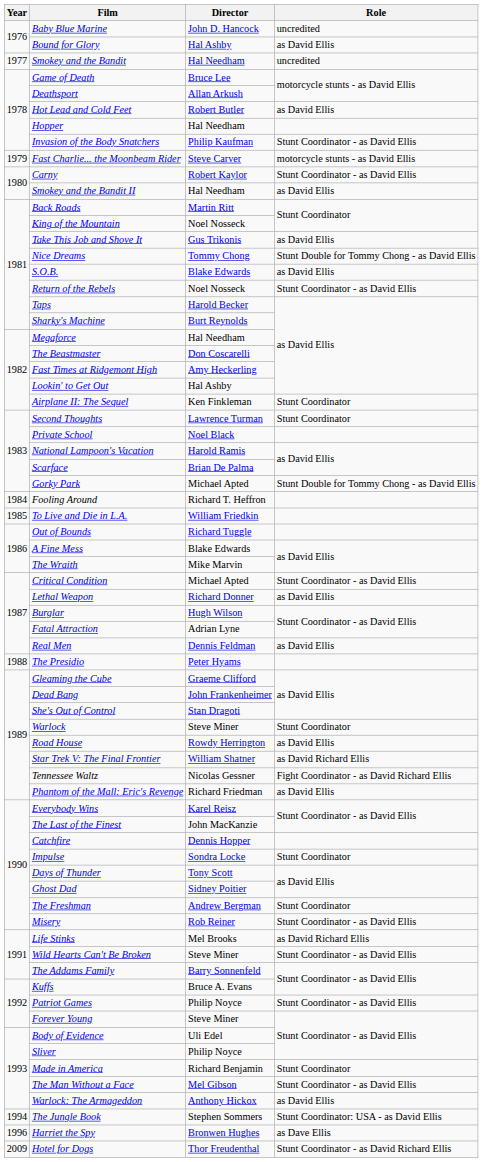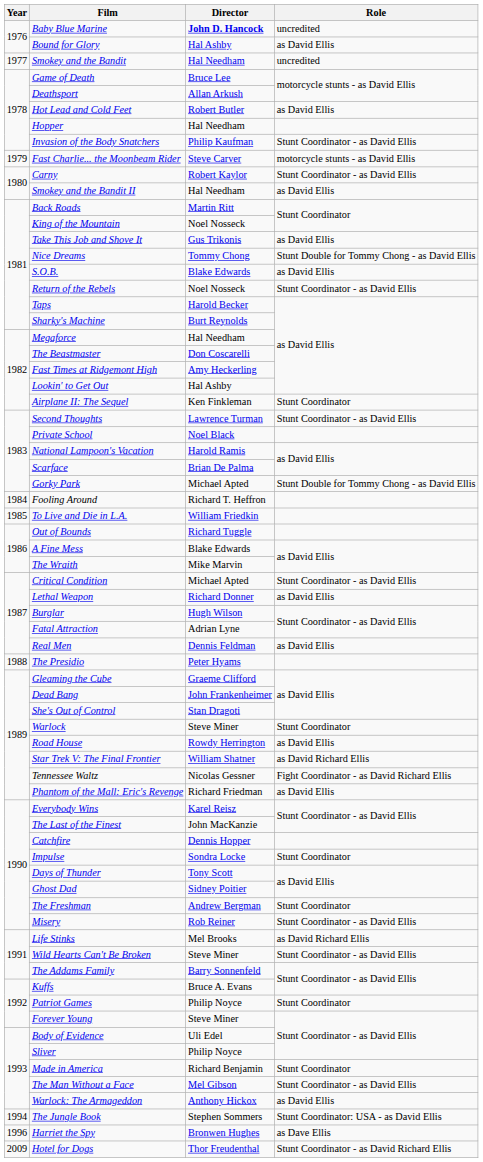 <table class="wikitable sortable">
 <tr>
 <th>Year</th>
 <th>Film</th>
 <th>Director</th>
 <th>Role</th>
 </tr>
 <tr>
 <td rowspan="2">1976</td>
 <td><em><a href='#'>Baby Blue Marine</a></em></td>
-<td><a href='#'>John D. Hancock</a></td>
+<td><strong><a href='#'>John D. Hancock</a></strong></td>
 <td>uncredited</td>
 </tr>
 <tr>
 <td><em><a href='#'>Bound for Glory</a></em></td>
 <td><a href='#'>Hal Ashby</a></td>
 <td>as David Ellis</td>
 </tr>
 <tr>
 <td>1977</td>
 <td><em><a href='#'>Smokey and the Bandit</a></em></td>
 <td><a href='#'>Hal Needham</a></td>
 <td>uncredited</td>
 </tr>
 <tr>
 <td rowspan="5">1978</td>
 <td><em><a href='#'>Game of Death</a></em></td>
 <td><a href='#'>Bruce Lee</a></td>
 <td rowspan="2">motorcycle stunts - as David Ellis</td>
 </tr>
 <tr>
 <td><em><a href='#'>Deathsport</a></em></td>
 <td><a href='#'>Allan Arkush</a></td>
 </tr>
 <tr>
 <td><em><a href='#'>Hot Lead and Cold Feet</a></em></td>
 <td><a href='#'>Robert Butler</a></td>
 <td>as David Ellis</td>
 </tr>
 <tr>
 <td><em><a href='#'>Hopper</a></em></td>
 <td>Hal Needham</td>
 <td></td>
 </tr>
 <tr>
 <td><em><a href='#'>Invasion of the Body Snatchers</a></em></td>
 <td><a href='#'>Philip Kaufman</a></td>
 <td>Stunt Coordinator - as David Ellis</td>
 </tr>
 <tr>
 <td>1979</td>
 <td><em><a href='#'>Fast Charlie... the Moonbeam Rider</a></em></td>
 <td><a href='#'>Steve Carver</a></td>
 <td>motorcycle stunts - as David Ellis</td>
 </tr>
 <tr>
 <td rowspan="2">1980</td>
 <td><em><a href='#'>Carny</a></em></td>
 <td><a href='#'>Robert Kaylor</a></td>
 <td>Stunt Coordinator - as David Ellis</td>
 </tr>
 <tr>
 <td><em><a href='#'>Smokey and the Bandit II</a></em></td>
 <td>Hal Needham</td>
 <td>as David Ellis</td>
 </tr>
 <tr>
 <td rowspan="8">1981</td>
 <td><em><a href='#'>Back Roads</a></em></td>
 <td><a href='#'>Martin Ritt</a></td>
 <td rowspan="2">Stunt Coordinator</td>
 </tr>
 <tr>
 <td><em><a href='#'>King of the Mountain</a></em></td>
 <td>Noel Nosseck</td>
 </tr>
 <tr>
 <td><em><a href='#'>Take This Job and Shove It</a></em></td>
 <td><a href='#'>Gus Trikonis</a></td>
 <td>as David Ellis</td>
 </tr>
 <tr>
 <td><em><a href='#'>Nice Dreams</a></em></td>
 <td><a href='#'>Tommy Chong</a></td>
 <td>Stunt Double for Tommy Chong - as David Ellis</td>
 </tr>
 <tr>
 <td><em><a href='#'>S.O.B.</a></em></td>
 <td><a href='#'>Blake Edwards</a></td>
 <td>as David Ellis</td>
 </tr>
 <tr>
 <td><em><a href='#'>Return of the Rebels</a></em></td>
 <td>Noel Nosseck</td>
 <td>Stunt Coordinator - as David Ellis</td>
 </tr>
 <tr>
 <td><em><a href='#'>Taps</a></em></td>
 <td><a href='#'>Harold Becker</a></td>
 <td rowspan="6">as David Ellis</td>
 </tr>
 <tr>
 <td><em><a href='#'>Sharky's Machine</a></em></td>
 <td><a href='#'>Burt Reynolds</a></td>
 </tr>
 <tr>
 <td rowspan="5">1982</td>
 <td><em><a href='#'>Megaforce</a></em></td>
 <td>Hal Needham</td>
 </tr>
 <tr>
 <td><em><a href='#'>The Beastmaster</a></em></td>
 <td><a href='#'>Don Coscarelli</a></td>
 </tr>
 <tr>
 <td><em><a href='#'>Fast Times at Ridgemont High</a></em></td>
 <td><a href='#'>Amy Heckerling</a></td>
 </tr>
 <tr>
 <td><em><a href='#'>Lookin' to Get Out</a></em></td>
 <td>Hal Ashby</td>
 </tr>
 <tr>
 <td><em><a href='#'>Airplane II: The Sequel</a></em></td>
 <td>Ken Finkleman</td>
 <td>Stunt Coordinator</td>
 </tr>
 <tr>
 <td rowspan="5">1983</td>
 <td><em><a href='#'>Second Thoughts</a></em></td>
 <td><a href='#'>Lawrence Turman</a></td>
-<td>Stunt Coordinator</td>
+<td>Stunt Coordinator - as David Ellis</td>
 </tr>
 <tr>
 <td><em><a href='#'>Private School</a></em></td>
 <td><a href='#'>Noel Black</a></td>
 <td></td>
 </tr>
 <tr>
 <td><em><a href='#'>National Lampoon's Vacation</a></em></td>
 <td><a href='#'>Harold Ramis</a></td>
 <td rowspan="2">as David Ellis</td>
 </tr>
 <tr>
 <td><em><a href='#'>Scarface</a></em></td>
 <td><a href='#'>Brian De Palma</a></td>
 </tr>
 <tr>
 <td><em><a href='#'>Gorky Park</a></em></td>
 <td>Michael Apted</td>
 <td>Stunt Double for Tommy Chong - as David Ellis</td>
 </tr>
 <tr>
 <td>1984</td>
 <td><em>Fooling Around</em></td>
 <td>Richard T. Heffron</td>
 <td></td>
 </tr>
 <tr>
 <td>1985</td>
 <td><em><a href='#'>To Live and Die in L.A.</a></em></td>
 <td><a href='#'>William Friedkin</a></td>
 <td></td>
 </tr>
 <tr>
 <td rowspan="3">1986</td>
 <td><em><a href='#'>Out of Bounds</a></em></td>
 <td><a href='#'>Richard Tuggle</a></td>
 <td></td>
 </tr>
 <tr>
 <td><em><a href='#'>A Fine Mess</a></em></td>
 <td>Blake Edwards</td>
 <td rowspan="2">as David Ellis</td>
 </tr>
 <tr>
 <td><em><a href='#'>The Wraith</a></em></td>
 <td>Mike Marvin</td>
 </tr>
 <tr>
 <td rowspan="5">1987</td>
 <td><em><a href='#'>Critical Condition</a></em></td>
 <td>Michael Apted</td>
 <td>Stunt Coordinator - as David Ellis</td>
 </tr>
 <tr>
 <td><em><a href='#'>Lethal Weapon</a></em></td>
 <td><a href='#'>Richard Donner</a></td>
 <td>as David Ellis</td>
 </tr>
 <tr>
 <td><em><a href='#'>Burglar</a></em></td>
 <td><a href='#'>Hugh Wilson</a></td>
 <td rowspan="2">Stunt Coordinator - as David Ellis</td>
 </tr>
 <tr>
 <td><em><a href='#'>Fatal Attraction</a></em></td>
 <td>Adrian Lyne</td>
 </tr>
 <tr>
 <td><em><a href='#'>Real Men</a></em></td>
 <td><a href='#'>Dennis Feldman</a></td>
 <td>as David Ellis</td>
 </tr>
 <tr>
 <td>1988</td>
 <td><em><a href='#'>The Presidio</a></em></td>
 <td><a href='#'>Peter Hyams</a></td>
 <td></td>
 </tr>
 <tr>
 <td rowspan="8">1989</td>
 <td><em><a href='#'>Gleaming the Cube</a></em></td>
 <td><a href='#'>Graeme Clifford</a></td>
 <td rowspan="3">as David Ellis</td>
 </tr>
 <tr>
 <td><em><a href='#'>Dead Bang</a></em></td>
 <td><a href='#'>John Frankenheimer</a></td>
 </tr>
 <tr>
 <td><em><a href='#'>She's Out of Control</a></em></td>
 <td><a href='#'>Stan Dragoti</a></td>
 </tr>
 <tr>
 <td><em><a href='#'>Warlock</a></em></td>
 <td>Steve Miner</td>
 <td>Stunt Coordinator</td>
 </tr>
 <tr>
 <td><em><a href='#'>Road House</a></em></td>
 <td><a href='#'>Rowdy Herrington</a></td>
 <td>as David Ellis</td>
 </tr>
 <tr>
 <td><em><a href='#'>Star Trek V: The Final Frontier</a></em></td>
 <td><a href='#'>William Shatner</a></td>
 <td>as David Richard Ellis</td>
 </tr>
 <tr>
 <td><em>Tennessee Waltz</em></td>
 <td>Nicolas Gessner</td>
 <td>Fight Coordinator - as David Richard Ellis</td>
 </tr>
 <tr>
 <td><em><a href='#'>Phantom of the Mall: Eric's Revenge</a></em></td>
 <td>Richard Friedman</td>
 <td>as David Ellis</td>
 </tr>
 <tr>
 <td rowspan="8">1990</td>
 <td><em><a href='#'>Everybody Wins</a></em></td>
 <td><a href='#'>Karel Reisz</a></td>
 <td rowspan="2">Stunt Coordinator - as David Ellis</td>
 </tr>
 <tr>
 <td><em><a href='#'>The Last of the Finest</a></em></td>
 <td>John MacKanzie</td>
 </tr>
 <tr>
 <td><em><a href='#'>Catchfire</a></em></td>
 <td><a href='#'>Dennis Hopper</a></td>
 <td></td>
 </tr>
 <tr>
 <td><em><a href='#'>Impulse</a></em></td>
 <td><a href='#'>Sondra Locke</a></td>
 <td>Stunt Coordinator</td>
 </tr>
 <tr>
 <td><em><a href='#'>Days of Thunder</a></em></td>
 <td><a href='#'>Tony Scott</a></td>
 <td rowspan="2">as David Ellis</td>
 </tr>
 <tr>
 <td><em><a href='#'>Ghost Dad</a></em></td>
 <td><a href='#'>Sidney Poitier</a></td>
 </tr>
 <tr>
 <td><em><a href='#'>The Freshman</a></em></td>
 <td><a href='#'>Andrew Bergman</a></td>
 <td>Stunt Coordinator</td>
 </tr>
 <tr>
 <td><em><a href='#'>Misery</a></em></td>
 <td><a href='#'>Rob Reiner</a></td>
 <td>Stunt Coordinator - as David Ellis</td>
 </tr>
 <tr>
 <td rowspan="3">1991</td>
 <td><em><a href='#'>Life Stinks</a></em></td>
 <td>Mel Brooks</td>
 <td>as David Richard Ellis</td>
 </tr>
 <tr>
 <td><em><a href='#'>Wild Hearts Can't Be Broken</a></em></td>
 <td>Steve Miner</td>
 <td>Stunt Coordinator - as David Ellis</td>
 </tr>
 <tr>
 <td><em><a href='#'>The Addams Family</a></em></td>
 <td><a href='#'>Barry Sonnenfeld</a></td>
 <td rowspan="2">Stunt Coordinator - as David Ellis</td>
 </tr>
 <tr>
 <td rowspan="3">1992</td>
 <td><em><a href='#'>Kuffs</a></em></td>
 <td>Bruce A. Evans</td>
 </tr>
 <tr>
 <td><em><a href='#'>Patriot Games</a></em></td>
 <td>Philip Noyce</td>
-<td>Stunt Coordinator - as David Ellis</td>
+<td>Stunt Coordinator</td>
 </tr>
 <tr>
 <td><em><a href='#'>Forever Young</a></em></td>
 <td>Steve Miner</td>
 <td rowspan="3">Stunt Coordinator - as David Ellis</td>
 </tr>
 <tr>
 <td rowspan="5">1993</td>
 <td><em><a href='#'>Body of Evidence</a></em></td>
 <td>Uli Edel</td>
 </tr>
 <tr>
 <td><em><a href='#'>Sliver</a></em></td>
 <td>Philip Noyce</td>
 </tr>
 <tr>
 <td><em><a href='#'>Made in America</a></em></td>
 <td>Richard Benjamin</td>
 <td>Stunt Coordinator</td>
 </tr>
 <tr>
 <td><em><a href='#'>The Man Without a Face</a></em></td>
 <td><a href='#'>Mel Gibson</a></td>
 <td>Stunt Coordinator - as David Ellis</td>
 </tr>
 <tr>
 <td><em><a href='#'>Warlock: The Armageddon</a></em></td>
 <td><a href='#'>Anthony Hickox</a></td>
 <td>as David Ellis</td>
 </tr>
 <tr>
 <td>1994</td>
 <td><em><a href='#'>The Jungle Book</a></em></td>
 <td>Stephen Sommers</td>
 <td>Stunt Coordinator: USA - as David Ellis</td>
 </tr>
 <tr>
 <td>1996</td>
 <td><em><a href='#'>Harriet the Spy</a></em></td>
 <td><a href='#'>Bronwen Hughes</a></td>
 <td>as Dave Ellis</td>
 </tr>
 <tr>
 <td>2009</td>
 <td><em><a href='#'>Hotel for Dogs</a></em></td>
 <td><a href='#'>Thor Freudenthal</a></td>
 <td>Stunt Coordinator - as David Richard Ellis</td>
 </tr>
 </table>
